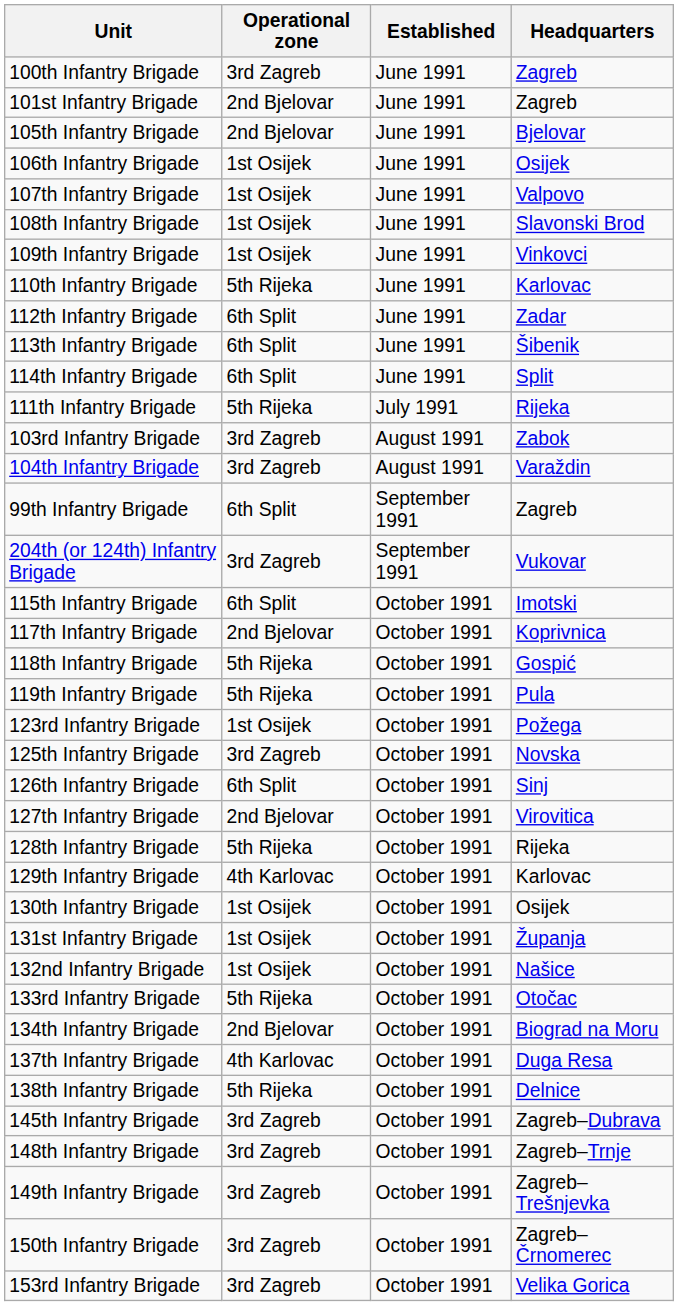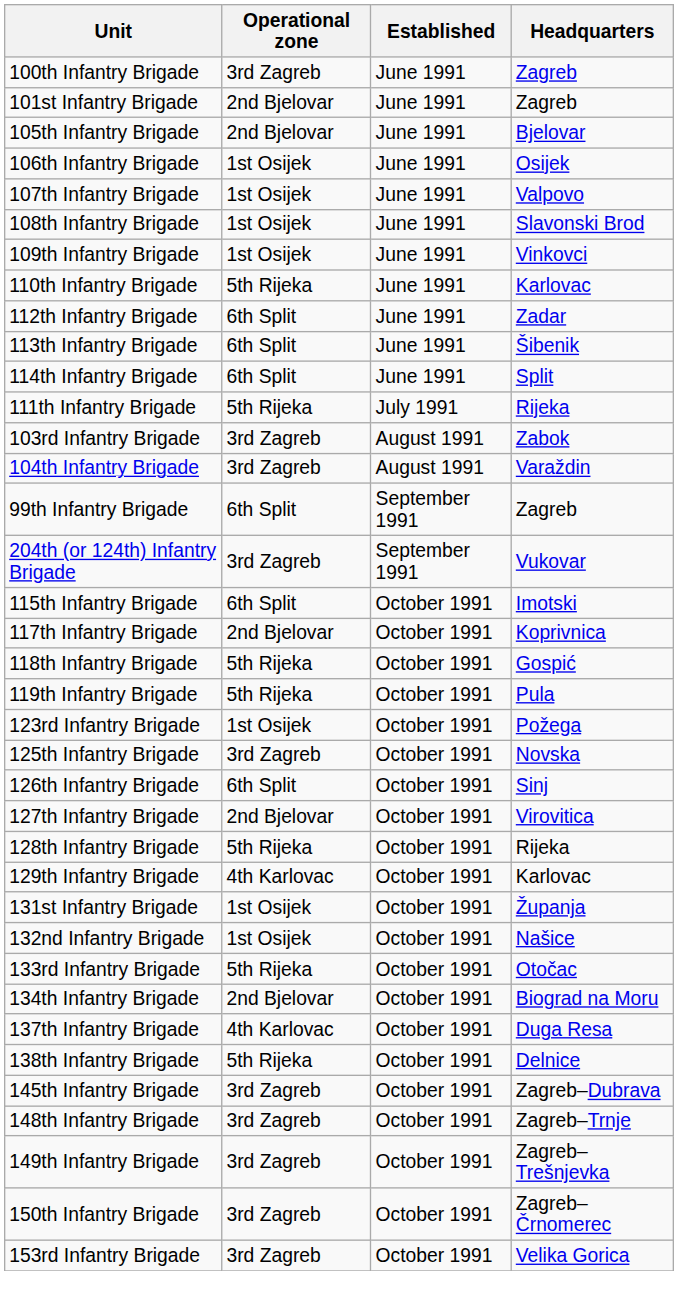 <table class="plainrowheaders wikitable collapsible collapsed sortable" style="cellspacing=2px; text-align:left; font-size:90%;" width=500px>
 <tr style="font-size:100%; text-align:right;">
 <th>Unit</th>
 <th>Operational zone</th>
 <th>Established</th>
 <th>Headquarters</th>
 </tr>
 <tr>
 <td>100th Infantry Brigade</td>
 <td>3rd Zagreb</td>
 <td>June 1991</td>
 <td><a href='#'>Zagreb</a></td>
 </tr>
 <tr>
 <td>101st Infantry Brigade</td>
 <td>2nd Bjelovar</td>
 <td>June 1991</td>
 <td>Zagreb</td>
 </tr>
 <tr>
 <td>105th Infantry Brigade</td>
 <td>2nd Bjelovar</td>
 <td>June 1991</td>
 <td><a href='#'>Bjelovar</a></td>
 </tr>
 <tr>
 <td>106th Infantry Brigade</td>
 <td>1st Osijek</td>
 <td>June 1991</td>
 <td><a href='#'>Osijek</a></td>
 </tr>
 <tr>
 <td>107th Infantry Brigade</td>
 <td>1st Osijek</td>
 <td>June 1991</td>
 <td><a href='#'>Valpovo</a></td>
 </tr>
 <tr>
 <td>108th Infantry Brigade</td>
 <td>1st Osijek</td>
 <td>June 1991</td>
 <td><a href='#'>Slavonski Brod</a></td>
 </tr>
 <tr>
 <td>109th Infantry Brigade</td>
 <td>1st Osijek</td>
 <td>June 1991</td>
 <td><a href='#'>Vinkovci</a></td>
 </tr>
 <tr>
 <td>110th Infantry Brigade</td>
 <td>5th Rijeka</td>
 <td>June 1991</td>
 <td><a href='#'>Karlovac</a></td>
 </tr>
 <tr>
 <td>112th Infantry Brigade</td>
 <td>6th Split</td>
 <td>June 1991</td>
 <td><a href='#'>Zadar</a></td>
 </tr>
 <tr>
 <td>113th Infantry Brigade</td>
 <td>6th Split</td>
 <td>June 1991</td>
 <td><a href='#'>Šibenik</a></td>
 </tr>
 <tr>
 <td>114th Infantry Brigade</td>
 <td>6th Split</td>
 <td>June 1991</td>
 <td><a href='#'>Split</a></td>
 </tr>
 <tr>
 <td>111th Infantry Brigade</td>
 <td>5th Rijeka</td>
 <td>July 1991</td>
 <td><a href='#'>Rijeka</a></td>
 </tr>
 <tr>
 <td>103rd Infantry Brigade</td>
 <td>3rd Zagreb</td>
 <td>August 1991</td>
 <td><a href='#'>Zabok</a></td>
 </tr>
 <tr>
 <td><a href='#'>104th Infantry Brigade</a></td>
 <td>3rd Zagreb</td>
 <td>August 1991</td>
 <td><a href='#'>Varaždin</a></td>
 </tr>
 <tr>
 <td>99th Infantry Brigade</td>
 <td>6th Split</td>
 <td>September 1991</td>
 <td>Zagreb</td>
 </tr>
 <tr>
 <td><a href='#'>204th (or 124th) Infantry Brigade</a></td>
 <td>3rd Zagreb</td>
 <td>September 1991</td>
 <td><a href='#'>Vukovar</a></td>
 </tr>
 <tr>
 <td>115th Infantry Brigade</td>
 <td>6th Split</td>
 <td>October 1991</td>
 <td><a href='#'>Imotski</a></td>
 </tr>
 <tr>
 <td>117th Infantry Brigade</td>
 <td>2nd Bjelovar</td>
 <td>October 1991</td>
 <td><a href='#'>Koprivnica</a></td>
 </tr>
 <tr>
 <td>118th Infantry Brigade</td>
 <td>5th Rijeka</td>
 <td>October 1991</td>
 <td><a href='#'>Gospić</a></td>
 </tr>
 <tr>
 <td>119th Infantry Brigade</td>
 <td>5th Rijeka</td>
 <td>October 1991</td>
 <td><a href='#'>Pula</a></td>
 </tr>
 <tr>
 <td>123rd Infantry Brigade</td>
 <td>1st Osijek</td>
 <td>October 1991</td>
 <td><a href='#'>Požega</a></td>
 </tr>
 <tr>
 <td>125th Infantry Brigade</td>
 <td>3rd Zagreb</td>
 <td>October 1991</td>
 <td><a href='#'>Novska</a></td>
 </tr>
 <tr>
 <td>126th Infantry Brigade</td>
 <td>6th Split</td>
 <td>October 1991</td>
 <td><a href='#'>Sinj</a></td>
 </tr>
 <tr>
 <td>127th Infantry Brigade</td>
 <td>2nd Bjelovar</td>
 <td>October 1991</td>
 <td><a href='#'>Virovitica</a></td>
 </tr>
 <tr>
 <td>128th Infantry Brigade</td>
 <td>5th Rijeka</td>
 <td>October 1991</td>
 <td>Rijeka</td>
 </tr>
 <tr>
 <td>129th Infantry Brigade</td>
 <td>4th Karlovac</td>
 <td>October 1991</td>
 <td>Karlovac</td>
 </tr>
 <tr>
-<td>130th Infantry Brigade</td>
-<td>1st Osijek</td>
-<td>October 1991</td>
-<td>Osijek</td>
-</tr>
-<tr>
 <td>131st Infantry Brigade</td>
 <td>1st Osijek</td>
 <td>October 1991</td>
 <td><a href='#'>Županja</a></td>
 </tr>
 <tr>
 <td>132nd Infantry Brigade</td>
 <td>1st Osijek</td>
 <td>October 1991</td>
 <td><a href='#'>Našice</a></td>
 </tr>
 <tr>
 <td>133rd Infantry Brigade</td>
 <td>5th Rijeka</td>
 <td>October 1991</td>
 <td><a href='#'>Otočac</a></td>
 </tr>
 <tr>
 <td>134th Infantry Brigade</td>
 <td>2nd Bjelovar</td>
 <td>October 1991</td>
 <td><a href='#'>Biograd na Moru</a></td>
 </tr>
 <tr>
 <td>137th Infantry Brigade</td>
 <td>4th Karlovac</td>
 <td>October 1991</td>
 <td><a href='#'>Duga Resa</a></td>
 </tr>
 <tr>
 <td>138th Infantry Brigade</td>
 <td>5th Rijeka</td>
 <td>October 1991</td>
 <td><a href='#'>Delnice</a></td>
 </tr>
 <tr>
 <td>145th Infantry Brigade</td>
 <td>3rd Zagreb</td>
 <td>October 1991</td>
 <td>Zagreb–<a href='#'>Dubrava</a></td>
 </tr>
 <tr>
 <td>148th Infantry Brigade</td>
 <td>3rd Zagreb</td>
 <td>October 1991</td>
 <td>Zagreb–<a href='#'>Trnje</a></td>
 </tr>
 <tr>
 <td>149th Infantry Brigade</td>
 <td>3rd Zagreb</td>
 <td>October 1991</td>
 <td>Zagreb–<a href='#'>Trešnjevka</a></td>
 </tr>
 <tr>
 <td>150th Infantry Brigade</td>
 <td>3rd Zagreb</td>
 <td>October 1991</td>
 <td>Zagreb–<a href='#'>Črnomerec</a></td>
 </tr>
 <tr>
 <td>153rd Infantry Brigade</td>
 <td>3rd Zagreb</td>
 <td>October 1991</td>
 <td><a href='#'>Velika Gorica</a></td>
 </tr>
 </table>
